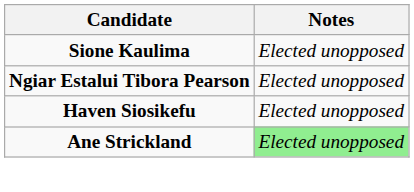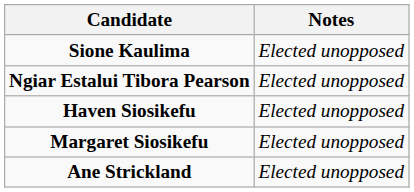 <table class="wikitable centre" style="text-align:center;">
 <tr>
 <th>Candidate</th>
 <th>Notes</th>
 </tr>
 <tr>
 <td><strong>Sione Kaulima</strong></td>
 <td><em>Elected unopposed</em></td>
 </tr>
 <tr>
 <td><strong>Ngiar Estalui Tibora Pearson</strong></td>
 <td><em>Elected unopposed</em></td>
 </tr>
 <tr>
 <td><strong>Haven Siosikefu</strong></td>
 <td><em>Elected unopposed</em></td>
 </tr>
 <tr>
+<td><strong>Margaret Siosikefu</strong></td>
+<td><em>Elected unopposed</em></td>
+</tr>
+<tr>
 <td><strong>Ane Strickland</strong></td>
-<td style="background: lightgreen;"><em>Elected unopposed</em></td>
+<td><em>Elected unopposed</em></td>
 </tr>
 </table>
